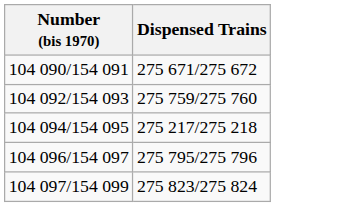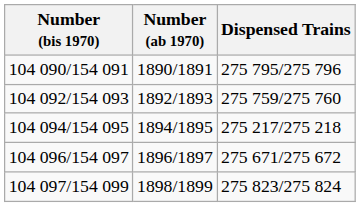 <table class="wikitable float-right" style="font-size:90%">
 <tr class="hintergrundfarbe5">
 <th>Number<br><small>(bis 1970)</small></th>
+<th>Number<br><small>(ab 1970)</small></th>
 <th>Dispensed Trains</th>
 </tr>
 <tr>
 <td>104 090/154 091</td>
-<td>275 671/275 672</td>
+<td>1890/1891</td>
+<td>275 795/275 796</td>
 </tr>
 <tr>
 <td>104 092/154 093</td>
+<td>1892/1893</td>
 <td>275 759/275 760</td>
 </tr>
 <tr>
 <td>104 094/154 095</td>
+<td>1894/1895</td>
 <td>275 217/275 218</td>
 </tr>
 <tr>
 <td>104 096/154 097</td>
-<td>275 795/275 796</td>
+<td>1896/1897</td>
+<td>275 671/275 672</td>
 </tr>
 <tr>
 <td>104 097/154 099</td>
+<td>1898/1899</td>
 <td>275 823/275 824</td>
 </tr>
 </table>
